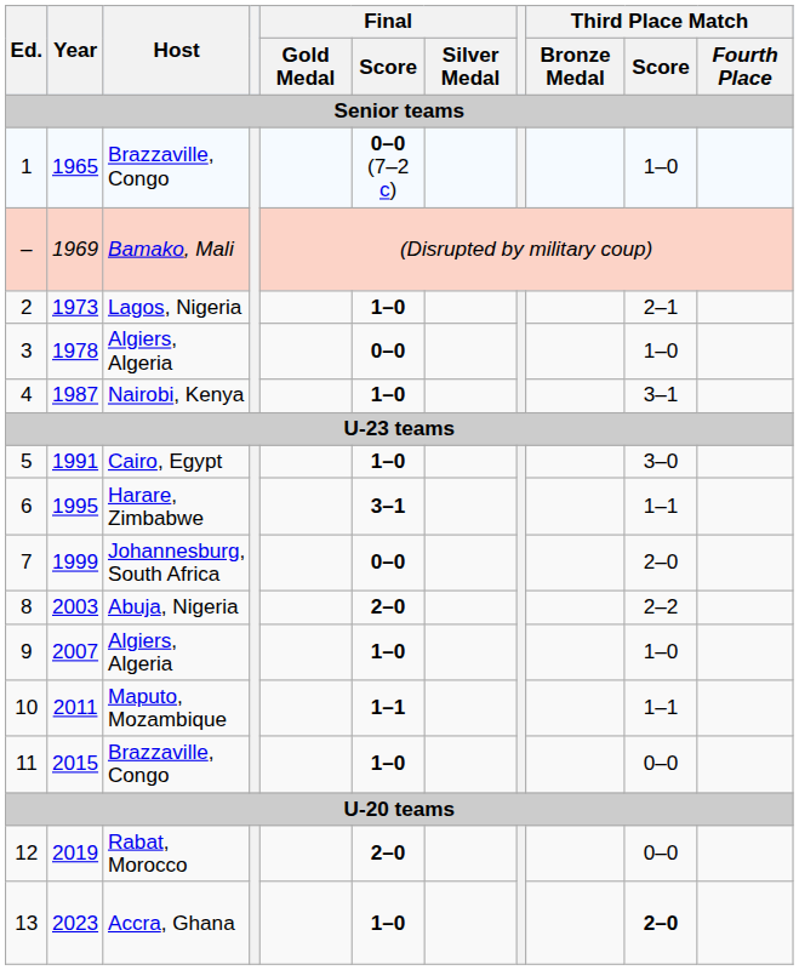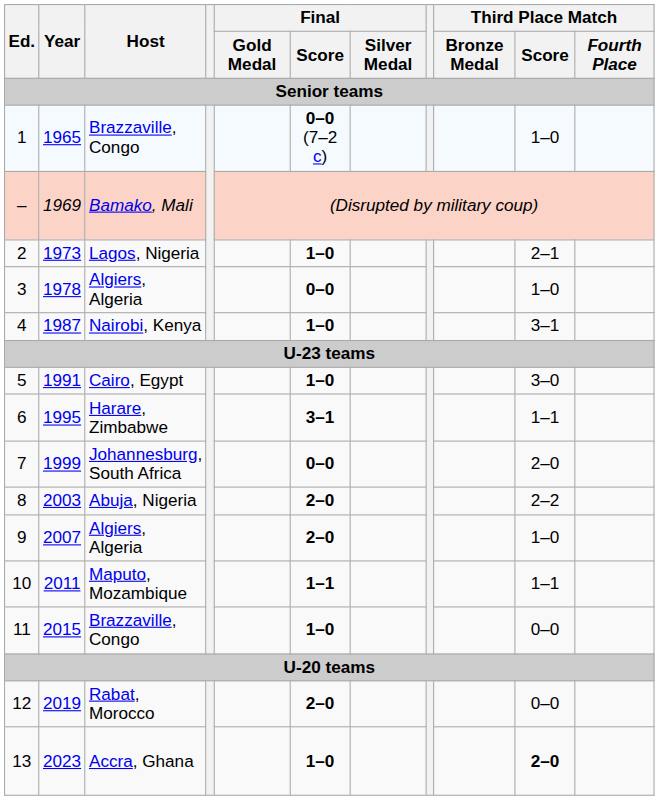 <table class= "wikitable" style="text-align:center; font-size=95%">
 <tr bgcolor=#C1D8FF>
 <th rowspan=2>Ed.</th>
 <th rowspan=2 width=5%>Year</th>
 <th rowspan=2 width=10%>Host</th>
 <th width=1% rowspan=2 bgcolor=ffffff></th>
 <th colspan=3>Final</th>
 <th width=1% rowspan=2 bgcolor=ffffff></th>
 <th colspan=3>Third Place Match</th>
 </tr>
 <tr bgcolor=#EFEFEF>
 <th width=15%>Gold Medal</th>
 <th width=10%>Score</th>
 <th width=15%>Silver Medal</th>
 <th width=15%>Bronze Medal</th>
 <th width=10%>Score</th>
 <th width=15%><em>Fourth Place</em></th>
 </tr>
 <tr>
 <td colspan="11" bgcolor="#cccccc"align=center><strong>Senior teams</strong></td>
 </tr>
 <tr bgcolor=#F5FAFF>
 <td>1</td>
 <td><a href='#'>1965</a></td>
 <td align=left><a href='#'>Brazzaville</a>, Congo</td>
 <th width=1% rowspan=5 bgcolor=ffffff></th>
 <td><strong></strong></td>
 <td><strong>0–0</strong> <br>(7–2 <a href='#'>c</a>)</td>
 <td></td>
 <th width=1% rowspan=1 bgcolor=ffffff></th>
 <td></td>
 <td>1–0</td>
 <td></td>
 </tr>
 <tr bgcolor=#fcd3c7 style="height: 4em;">
 <td>–</td>
 <td><em>1969</em></td>
 <td align=left><em><a href='#'>Bamako</a>, Mali</em></td>
 <td colspan=7><em>(Disrupted by military coup)</em></td>
 </tr>
 <tr>
 <td>2</td>
 <td><a href='#'>1973</a></td>
 <td align=left><a href='#'>Lagos</a>, Nigeria</td>
 <td><strong></strong></td>
 <td><strong>1–0</strong></td>
 <td></td>
 <th width=1% rowspan=3 bgcolor=ffffff></th>
 <td></td>
 <td>2–1</td>
 <td></td>
 </tr>
 <tr>
 <td>3</td>
 <td><a href='#'>1978</a></td>
 <td align=left><a href='#'>Algiers</a>, Algeria</td>
 <td><strong></strong></td>
 <td><strong>0–0</strong> <br></td>
 <td></td>
 <td></td>
 <td>1–0</td>
 <td></td>
 </tr>
 <tr>
 <td>4</td>
 <td><a href='#'>1987</a></td>
 <td align=left><a href='#'>Nairobi</a>, Kenya</td>
 <td><strong></strong></td>
 <td><strong>1–0</strong></td>
 <td></td>
 <td></td>
 <td>3–1</td>
 <td></td>
 </tr>
 <tr>
 <td colspan="11" bgcolor="#cccccc"align=center><strong>U-23 teams</strong></td>
 </tr>
 <tr>
 <td>5</td>
 <td><a href='#'>1991</a></td>
 <td align=left><a href='#'>Cairo</a>, Egypt</td>
 <th width=1% rowspan=7 bgcolor=ffffff></th>
 <td><strong></strong></td>
 <td><strong>1–0</strong></td>
 <td></td>
 <th width=1% rowspan=7 bgcolor=ffffff></th>
 <td></td>
 <td>3–0</td>
 <td></td>
 </tr>
 <tr>
 <td>6</td>
 <td><a href='#'>1995</a></td>
 <td align=left><a href='#'>Harare</a>, Zimbabwe</td>
 <td><strong></strong></td>
 <td><strong>3–1</strong></td>
 <td></td>
 <td></td>
 <td>1–1 <br></td>
 <td></td>
 </tr>
 <tr>
 <td>7</td>
 <td><a href='#'>1999</a></td>
 <td align=left><a href='#'>Johannesburg</a>, South Africa</td>
 <td><strong></strong></td>
 <td><strong>0–0</strong> <br></td>
 <td></td>
 <td></td>
 <td>2–0</td>
 <td></td>
 </tr>
 <tr>
 <td>8</td>
 <td><a href='#'>2003</a></td>
 <td align=left><a href='#'>Abuja</a>, Nigeria</td>
 <td><strong></strong></td>
 <td><strong>2–0</strong></td>
 <td></td>
 <td></td>
 <td>2–2 <br></td>
 <td></td>
 </tr>
 <tr>
 <td>9</td>
 <td><a href='#'>2007</a></td>
 <td align=left><a href='#'>Algiers</a>, Algeria</td>
 <td><strong></strong></td>
-<td><strong>1–0</strong></td>
+<td><strong>2–0</strong></td>
 <td></td>
 <td></td>
 <td>1–0</td>
 <td></td>
 </tr>
 <tr>
 <td>10</td>
 <td><a href='#'>2011</a></td>
 <td align=left><a href='#'>Maputo</a>, Mozambique</td>
 <td><strong></strong></td>
 <td><strong>1–1</strong> <br></td>
 <td></td>
 <td></td>
 <td>1–1 <br></td>
 <td></td>
 </tr>
 <tr>
 <td>11</td>
 <td><a href='#'>2015</a></td>
 <td align=left><a href='#'>Brazzaville</a>, Congo</td>
 <td><strong></strong></td>
 <td><strong>1–0</strong></td>
 <td></td>
 <td></td>
 <td>0–0 <br></td>
 <td></td>
 </tr>
 <tr>
 <td colspan="11" bgcolor="#cccccc"align=center><strong>U-20 teams</strong></td>
 </tr>
 <tr>
 <td>12</td>
 <td><a href='#'>2019</a></td>
 <td align=left><a href='#'>Rabat</a>, Morocco</td>
 <th width=1% rowspan=2 bgcolor=ffffff></th>
 <td><strong></strong></td>
 <td><strong>2–0</strong></td>
 <td></td>
 <th width=1% rowspan=2 bgcolor=ffffff></th>
 <td></td>
 <td>0–0 <br></td>
 <td></td>
 </tr>
 <tr style="height: 4em;">
 <td>13</td>
 <td><a href='#'>2023</a></td>
 <td align=left><a href='#'>Accra</a>, Ghana</td>
 <td><strong></strong></td>
 <td><strong>1–0</strong></td>
 <td></td>
 <td></td>
 <td><strong>2–0</strong></td>
 <td></td>
 </tr>
 </table>
